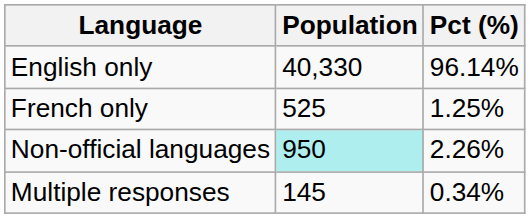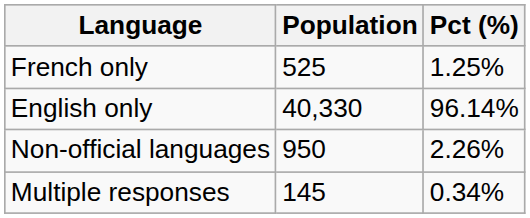 <table class="wikitable">
 <tr>
 <th>Language</th>
 <th>Population</th>
 <th>Pct (%)</th>
 </tr>
 <tr>
+<td>French only</td>
+<td>525</td>
+<td>1.25%</td>
+</tr>
+<tr>
 <td>English only</td>
 <td>40,330</td>
 <td>96.14%</td>
 </tr>
 <tr>
-<td>French only</td>
-<td>525</td>
-<td>1.25%</td>
-</tr>
-<tr>
 <td>Non-official languages</td>
-<td style="background: paleturquoise;">950</td>
+<td>950</td>
 <td>2.26%</td>
 </tr>
 <tr>
 <td>Multiple responses</td>
 <td>145</td>
 <td>0.34%</td>
 </tr>
 </table>
